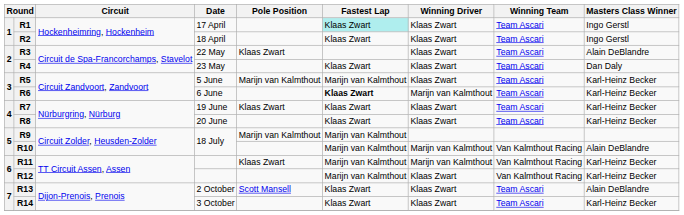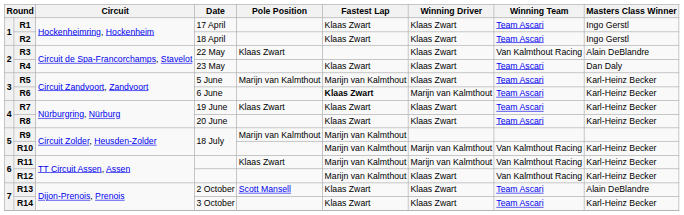 <table class="wikitable" style="font-size: 85%;">
 <tr>
 <th colspan=2>Round</th>
 <th>Circuit</th>
 <th>Date</th>
 <th>Pole Position</th>
 <th>Fastest Lap</th>
 <th>Winning Driver</th>
 <th>Winning Team</th>
 <th>Masters Class Winner</th>
 </tr>
 <tr>
 <th rowspan=2>1</th>
 <th>R1</th>
 <td rowspan=2> <a href='#'>Hockenheimring</a>, <a href='#'>Hockenheim</a></td>
 <td>17 April</td>
 <td></td>
-<td style="background: paleturquoise;"> Klaas Zwart</td>
+<td> Klaas Zwart</td>
 <td> Klaas Zwart</td>
 <td> <a href='#'>Team Ascari</a></td>
 <td> Ingo Gerstl</td>
 </tr>
 <tr>
 <th>R2</th>
 <td>18 April</td>
 <td></td>
 <td> Klaas Zwart</td>
 <td> Klaas Zwart</td>
 <td> <a href='#'>Team Ascari</a></td>
 <td> Ingo Gerstl</td>
 </tr>
 <tr>
 <th rowspan=2>2</th>
 <th>R3</th>
 <td rowspan=2> <a href='#'>Circuit de Spa-Francorchamps</a>, <a href='#'>Stavelot</a></td>
 <td>22 May</td>
 <td> Klaas Zwart</td>
 <td></td>
 <td> Klaas Zwart</td>
-<td> <a href='#'>Team Ascari</a></td>
+<td> Van Kalmthout Racing</td>
 <td> Alain DeBlandre</td>
 </tr>
 <tr>
 <th>R4</th>
 <td>23 May</td>
 <td></td>
 <td> Klaas Zwart</td>
 <td> Klaas Zwart</td>
 <td> <a href='#'>Team Ascari</a></td>
 <td> Dan Daly</td>
 </tr>
 <tr>
 <th rowspan=2>3</th>
 <th>R5</th>
 <td rowspan=2> <a href='#'>Circuit Zandvoort</a>, <a href='#'>Zandvoort</a></td>
 <td>5 June</td>
 <td> Marijn van Kalmthout</td>
 <td> Marijn van Kalmthout</td>
 <td> Klaas Zwart</td>
 <td> <a href='#'>Team Ascari</a></td>
 <td> Karl-Heinz Becker</td>
 </tr>
 <tr>
 <th>R6</th>
 <td>6 June</td>
 <td></td>
 <td><strong> Klaas Zwart</strong></td>
 <td> Marijn van Kalmthout</td>
 <td> <a href='#'>Team Ascari</a></td>
 <td> Karl-Heinz Becker</td>
 </tr>
 <tr>
 <th rowspan=2>4</th>
 <th>R7</th>
 <td rowspan=2> <a href='#'>Nürburgring</a>, <a href='#'>Nürburg</a></td>
 <td>19 June</td>
 <td> Klaas Zwart</td>
 <td> Klaas Zwart</td>
 <td> Klaas Zwart</td>
 <td> <a href='#'>Team Ascari</a></td>
 <td> Karl-Heinz Becker</td>
 </tr>
 <tr>
 <th>R8</th>
 <td>20 June</td>
 <td></td>
 <td> Klaas Zwart</td>
 <td> Klaas Zwart</td>
 <td> <a href='#'>Team Ascari</a></td>
 <td> Karl-Heinz Becker</td>
 </tr>
 <tr>
 <th rowspan=2>5</th>
 <th>R9</th>
 <td rowspan=2> <a href='#'>Circuit Zolder</a>, <a href='#'>Heusden-Zolder</a></td>
 <td rowspan=2>18 July</td>
 <td> Marijn van Kalmthout</td>
 <td> Marijn van Kalmthout</td>
 <td></td>
 <td></td>
 <td></td>
 </tr>
 <tr>
 <th>R10</th>
 <td></td>
 <td> Marijn van Kalmthout</td>
 <td> Marijn van Kalmthout</td>
 <td> Van Kalmthout Racing</td>
-<td> Alain DeBlandre</td>
+<td> Karl-Heinz Becker</td>
 </tr>
 <tr>
 <th rowspan=2>6</th>
 <th>R11</th>
 <td rowspan=2> <a href='#'>TT Circuit Assen</a>, <a href='#'>Assen</a></td>
 <td></td>
 <td> Klaas Zwart</td>
 <td> Marijn van Kalmthout</td>
 <td> Marijn van Kalmthout</td>
 <td> Van Kalmthout Racing</td>
 <td> Karl-Heinz Becker</td>
 </tr>
 <tr>
 <th>R12</th>
 <td></td>
 <td></td>
 <td> Marijn van Kalmthout</td>
 <td> Klaas Zwart</td>
 <td> Van Kalmthout Racing</td>
 <td> Karl-Heinz Becker</td>
 </tr>
 <tr>
 <th rowspan=2>7</th>
 <th>R13</th>
 <td rowspan=2> <a href='#'>Dijon-Prenois</a>, <a href='#'>Prenois</a></td>
 <td>2 October</td>
 <td> <a href='#'>Scott Mansell</a></td>
 <td> Klaas Zwart</td>
 <td> Klaas Zwart</td>
 <td> <a href='#'>Team Ascari</a></td>
 <td> Alain DeBlandre</td>
 </tr>
 <tr>
 <th>R14</th>
 <td>3 October</td>
 <td></td>
 <td> Klaas Zwart</td>
 <td> Klaas Zwart</td>
 <td> <a href='#'>Team Ascari</a></td>
 <td> Karl-Heinz Becker</td>
 </tr>
 <tr>
 </tr>
 </table>
